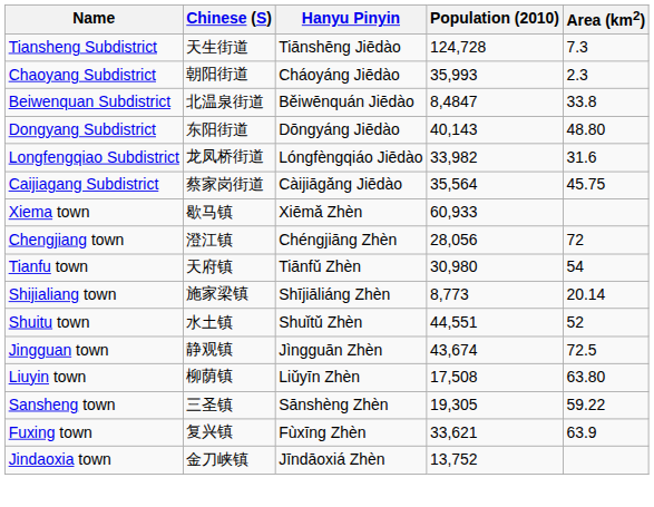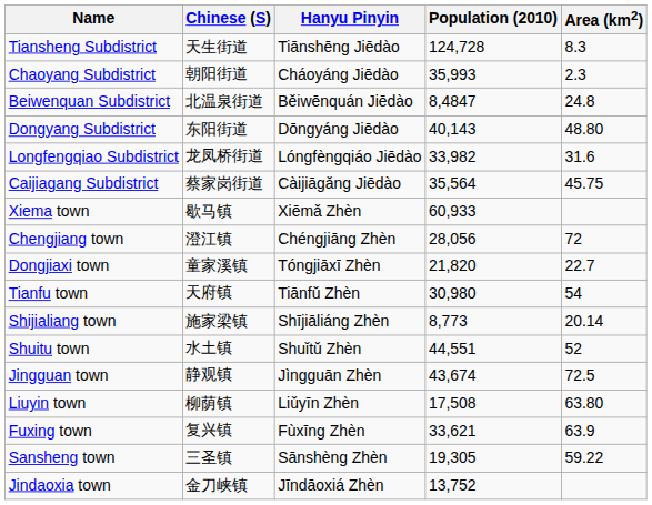 <table class="wikitable">
 <tr>
 <th>Name</th>
 <th><a href='#'>Chinese</a> (<a href='#'>S</a>)</th>
 <th><a href='#'>Hanyu Pinyin</a></th>
 <th>Population (2010)</th>
 <th>Area (km<sup>2</sup>)</th>
 </tr>
 <tr>
 <td><a href='#'>Tiansheng Subdistrict</a></td>
 <td>天生街道</td>
 <td>Tiānshēng Jiēdào</td>
 <td>124,728</td>
-<td>7.3</td>
+<td>8.3</td>
 </tr>
 <tr>
 <td><a href='#'>Chaoyang Subdistrict</a></td>
 <td>朝阳街道</td>
 <td>Cháoyáng Jiēdào</td>
 <td>35,993</td>
 <td>2.3</td>
 </tr>
 <tr>
 <td><a href='#'>Beiwenquan Subdistrict</a></td>
 <td>北温泉街道</td>
 <td>Běiwēnquán Jiēdào</td>
 <td>8,4847</td>
-<td>33.8</td>
+<td>24.8</td>
 </tr>
 <tr>
 <td><a href='#'>Dongyang Subdistrict</a></td>
 <td>东阳街道</td>
 <td>Dōngyáng Jiēdào</td>
 <td>40,143</td>
 <td>48.80</td>
 </tr>
 <tr>
 <td><a href='#'>Longfengqiao Subdistrict</a></td>
 <td>龙凤桥街道</td>
 <td>Lóngfèngqiáo Jiēdào</td>
 <td>33,982</td>
 <td>31.6</td>
 </tr>
 <tr>
 <td><a href='#'>Caijiagang Subdistrict</a></td>
 <td>蔡家岗街道</td>
 <td>Càijiāgǎng Jiēdào</td>
 <td>35,564</td>
 <td>45.75</td>
 </tr>
 <tr>
 <td><a href='#'>Xiema</a> town</td>
 <td>歇马镇</td>
 <td>Xiēmǎ Zhèn</td>
 <td>60,933</td>
 <td></td>
 </tr>
 <tr>
 <td><a href='#'>Chengjiang</a> town</td>
 <td>澄江镇</td>
 <td>Chéngjiāng Zhèn</td>
 <td>28,056</td>
 <td>72</td>
 </tr>
 <tr>
+<td><a href='#'>Dongjiaxi</a> town</td>
+<td>童家溪镇</td>
+<td>Tóngjiāxī Zhèn</td>
+<td>21,820</td>
+<td>22.7</td>
+</tr>
+<tr>
 <td><a href='#'>Tianfu</a> town</td>
 <td>天府镇</td>
 <td>Tiānfǔ Zhèn</td>
 <td>30,980</td>
 <td>54</td>
 </tr>
 <tr>
 <td><a href='#'>Shijialiang</a> town</td>
 <td>施家梁镇</td>
 <td>Shījiāliáng Zhèn</td>
 <td>8,773</td>
 <td>20.14</td>
 </tr>
 <tr>
 <td><a href='#'>Shuitu</a> town</td>
 <td>水土镇</td>
 <td>Shuǐtǔ Zhèn</td>
 <td>44,551</td>
 <td>52</td>
 </tr>
 <tr>
 <td><a href='#'>Jingguan</a> town</td>
 <td>静观镇</td>
 <td>Jìngguān Zhèn</td>
 <td>43,674</td>
 <td>72.5</td>
 </tr>
 <tr>
 <td><a href='#'>Liuyin</a> town</td>
 <td>柳荫镇</td>
 <td>Liǔyīn Zhèn</td>
 <td>17,508</td>
 <td>63.80</td>
 </tr>
 <tr>
+<td><a href='#'>Fuxing</a> town</td>
+<td>复兴镇</td>
+<td>Fùxīng Zhèn</td>
+<td>33,621</td>
+<td>63.9</td>
+</tr>
+<tr>
 <td><a href='#'>Sansheng</a> town</td>
 <td>三圣镇</td>
 <td>Sānshèng Zhèn</td>
 <td>19,305</td>
 <td>59.22</td>
-</tr>
-<tr>
-<td><a href='#'>Fuxing</a> town</td>
-<td>复兴镇</td>
-<td>Fùxīng Zhèn</td>
-<td>33,621</td>
-<td>63.9</td>
 </tr>
 <tr>
 <td><a href='#'>Jindaoxia</a> town</td>
 <td>金刀峡镇</td>
 <td>Jīndāoxiá Zhèn</td>
 <td>13,752</td>
 <td></td>
 </tr>
 </table>
